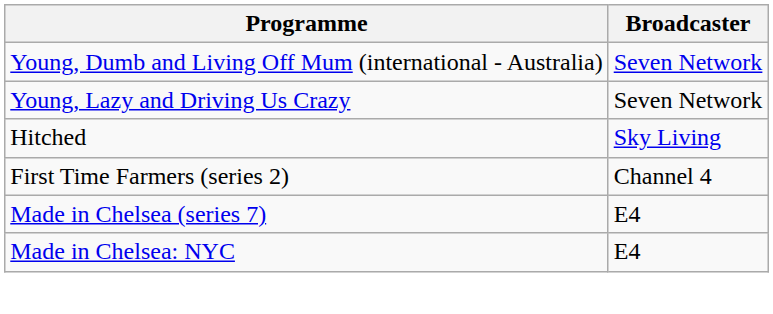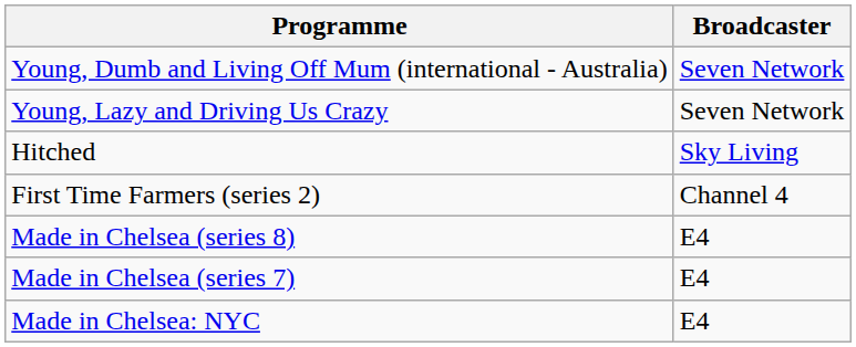 <table class="wikitable">
 <tr>
 <th>Programme</th>
 <th>Broadcaster</th>
 </tr>
 <tr>
 <td><a href='#'>Young, Dumb and Living Off Mum</a> (international - Australia)</td>
 <td><a href='#'>Seven Network</a></td>
 </tr>
 <tr>
 <td><a href='#'>Young, Lazy and Driving Us Crazy</a></td>
 <td>Seven Network</td>
 </tr>
 <tr>
 <td>Hitched</td>
 <td><a href='#'>Sky Living</a></td>
 </tr>
 <tr>
 <td>First Time Farmers (series 2)</td>
 <td>Channel 4</td>
 </tr>
 <tr>
+<td><a href='#'>Made in Chelsea (series 8)</a></td>
+<td>E4</td>
+</tr>
+<tr>
 <td><a href='#'>Made in Chelsea (series 7)</a></td>
 <td>E4</td>
 </tr>
 <tr>
 <td><a href='#'>Made in Chelsea: NYC</a></td>
 <td>E4</td>
 </tr>
 </table>
